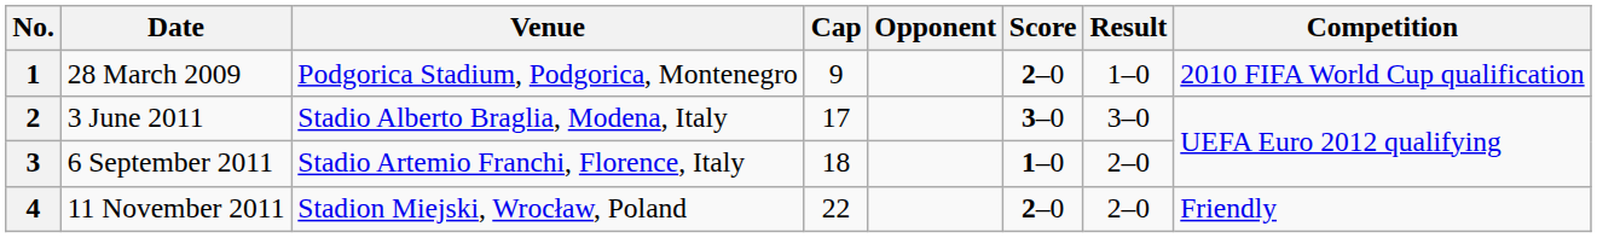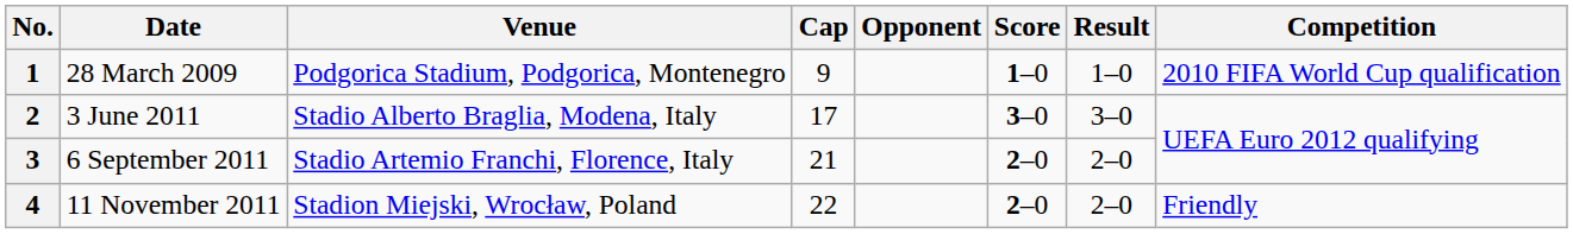 <table class="wikitable sortable plainrowheaders">
 <tr>
 <th scope=col>No.</th>
 <th scope=col data-sort-type=date>Date</th>
 <th scope=col>Venue</th>
 <th scope=col>Cap</th>
 <th scope=col>Opponent</th>
 <th scope=col>Score</th>
 <th scope=col>Result</th>
 <th scope=col>Competition</th>
 </tr>
 <tr>
 <th scope=row>1</th>
 <td>28 March 2009</td>
 <td><a href='#'>Podgorica Stadium</a>, <a href='#'>Podgorica</a>, Montenegro</td>
 <td align=center>9</td>
 <td></td>
-<td align=center><strong>2</strong>–0</td>
+<td align=center><strong>1</strong>–0</td>
 <td align=center>1–0</td>
 <td><a href='#'>2010 FIFA World Cup qualification</a></td>
 </tr>
 <tr>
 <th scope=row>2</th>
 <td>3 June 2011</td>
 <td><a href='#'>Stadio Alberto Braglia</a>, <a href='#'>Modena</a>, Italy</td>
 <td align=center>17</td>
 <td></td>
 <td align=center><strong>3</strong>–0</td>
 <td align=center>3–0</td>
 <td rowspan=2><a href='#'>UEFA Euro 2012 qualifying</a></td>
 </tr>
 <tr>
 <th scope=row>3</th>
 <td>6 September 2011</td>
 <td><a href='#'>Stadio Artemio Franchi</a>, <a href='#'>Florence</a>, Italy</td>
-<td align=center>18</td>
+<td align=center>21</td>
 <td></td>
-<td align=center><strong>1</strong>–0</td>
+<td align=center><strong>2</strong>–0</td>
 <td align=center>2–0</td>
 </tr>
 <tr>
 <th scope=row>4</th>
 <td>11 November 2011</td>
 <td><a href='#'>Stadion Miejski</a>, <a href='#'>Wrocław</a>, Poland</td>
 <td align=center>22</td>
 <td></td>
 <td align=center><strong>2</strong>–0</td>
 <td align=center>2–0</td>
 <td><a href='#'>Friendly</a></td>
 </tr>
 </table>
